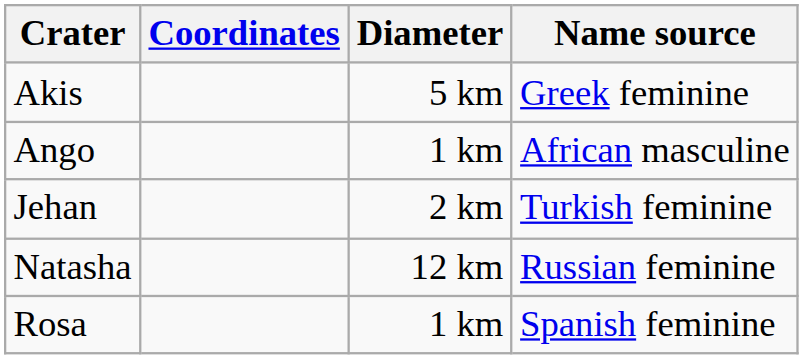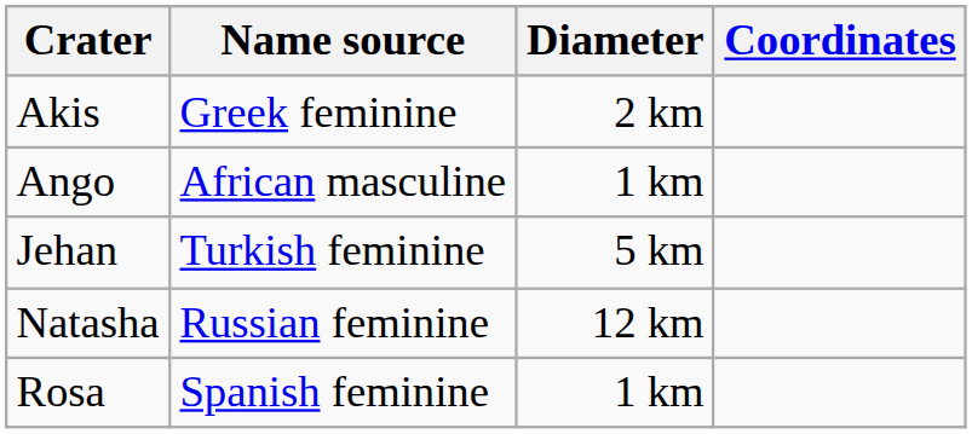 <table class="wikitable">
 <tr>
 <th>Crater</th>
+<th>Name source</th>
+<th>Diameter</th>
 <th><a href='#'>Coordinates</a></th>
-<th>Diameter</th>
-<th>Name source</th>
 </tr>
 <tr>
 <td>Akis</td>
+<td><a href='#'>Greek</a> feminine</td>
+<td align="right">2 km</td>
 <td></td>
-<td align="right">5 km</td>
-<td><a href='#'>Greek</a> feminine</td>
 </tr>
 <tr>
 <td>Ango</td>
+<td><a href='#'>African</a> masculine</td>
+<td align="right">1 km</td>
 <td></td>
-<td align="right">1 km</td>
-<td><a href='#'>African</a> masculine</td>
 </tr>
 <tr>
 <td>Jehan</td>
+<td><a href='#'>Turkish</a> feminine</td>
+<td align="right">5 km</td>
 <td></td>
-<td align="right">2 km</td>
-<td><a href='#'>Turkish</a> feminine</td>
 </tr>
 <tr>
 <td>Natasha</td>
+<td><a href='#'>Russian</a> feminine</td>
+<td align="right">12 km</td>
 <td></td>
-<td align="right">12 km</td>
-<td><a href='#'>Russian</a> feminine</td>
 </tr>
 <tr>
 <td>Rosa</td>
+<td><a href='#'>Spanish</a> feminine</td>
+<td align="right">1 km</td>
 <td></td>
-<td align="right">1 km</td>
-<td><a href='#'>Spanish</a> feminine</td>
 </tr>
 </table>
